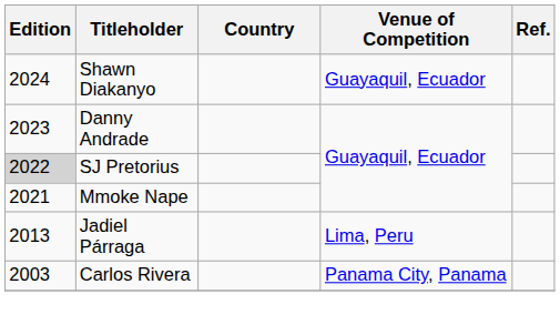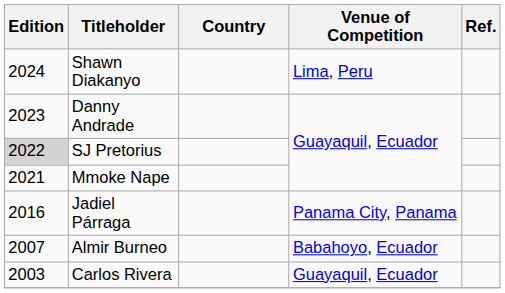 <table class="wikitable sortable" font-size: 95%;">
 <tr>
 <th width="40">Edition</th>
 <th width="100">Titleholder</th>
 <th width="100">Country</th>
 <th width="160">Venue of Competition</th>
 <th width="30">Ref.</th>
 </tr>
 <tr>
 <td>2024</td>
 <td>Shawn Diakanyo</td>
 <td></td>
-<td><a href='#'>Guayaquil</a>, <a href='#'>Ecuador</a></td>
+<td><a href='#'>Lima</a>, <a href='#'>Peru</a></td>
 <td></td>
 </tr>
 <tr>
 <td>2023</td>
 <td>Danny Andrade</td>
 <td></td>
 <td rowspan=3><a href='#'>Guayaquil</a>, <a href='#'>Ecuador</a></td>
 <td></td>
 </tr>
 <tr>
 <td style="background: lightgrey;">2022</td>
 <td>SJ Pretorius</td>
 <td></td>
 <td></td>
 </tr>
 <tr>
 <td>2021</td>
 <td>Mmoke Nape</td>
 <td></td>
 <td></td>
 </tr>
 <tr>
-<td>2013</td>
+<td>2016</td>
 <td>Jadiel Párraga</td>
 <td></td>
-<td><a href='#'>Lima</a>, <a href='#'>Peru</a></td>
+<td><a href='#'>Panama City</a>, <a href='#'>Panama</a></td>
+<td></td>
+</tr>
+<tr>
+<td>2007</td>
+<td>Almir Burneo</td>
+<td></td>
+<td><a href='#'>Babahoyo</a>, <a href='#'>Ecuador</a></td>
 <td></td>
 </tr>
 <tr>
 <td>2003</td>
 <td>Carlos Rivera</td>
 <td></td>
-<td><a href='#'>Panama City</a>, <a href='#'>Panama</a></td>
+<td><a href='#'>Guayaquil</a>, <a href='#'>Ecuador</a></td>
 <td></td>
 </tr>
 <tr>
 </tr>
 </table>
